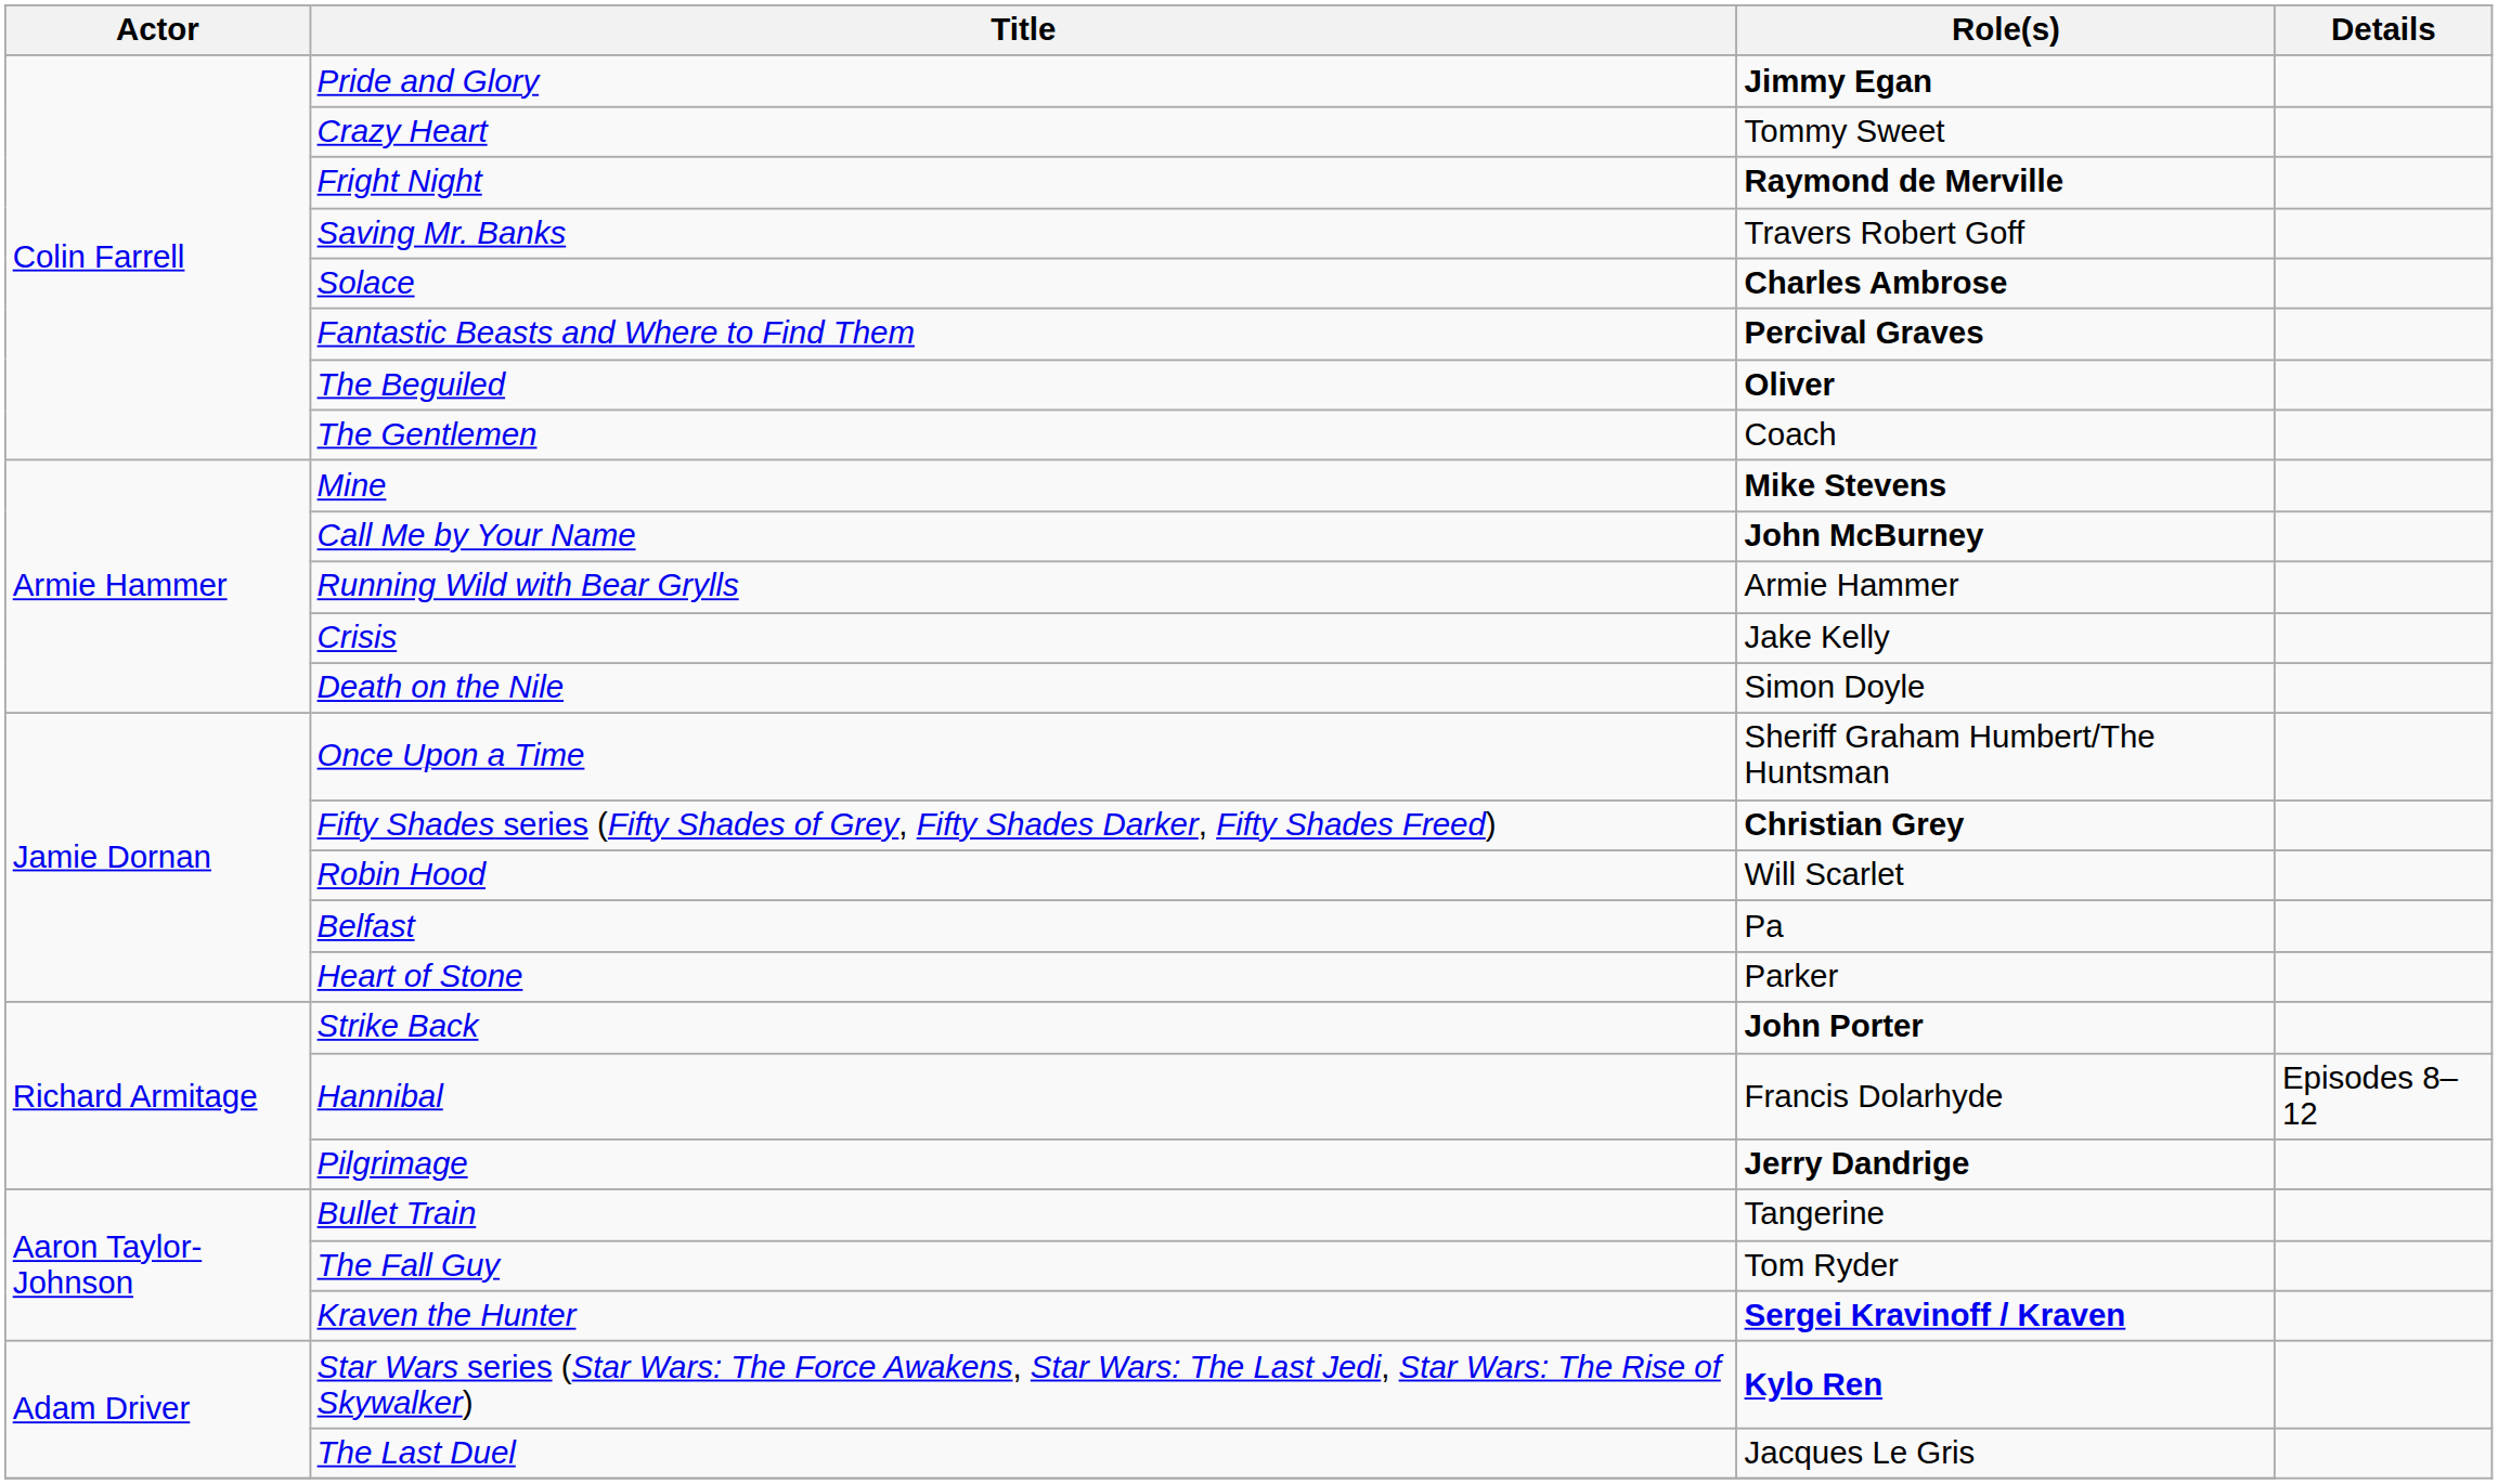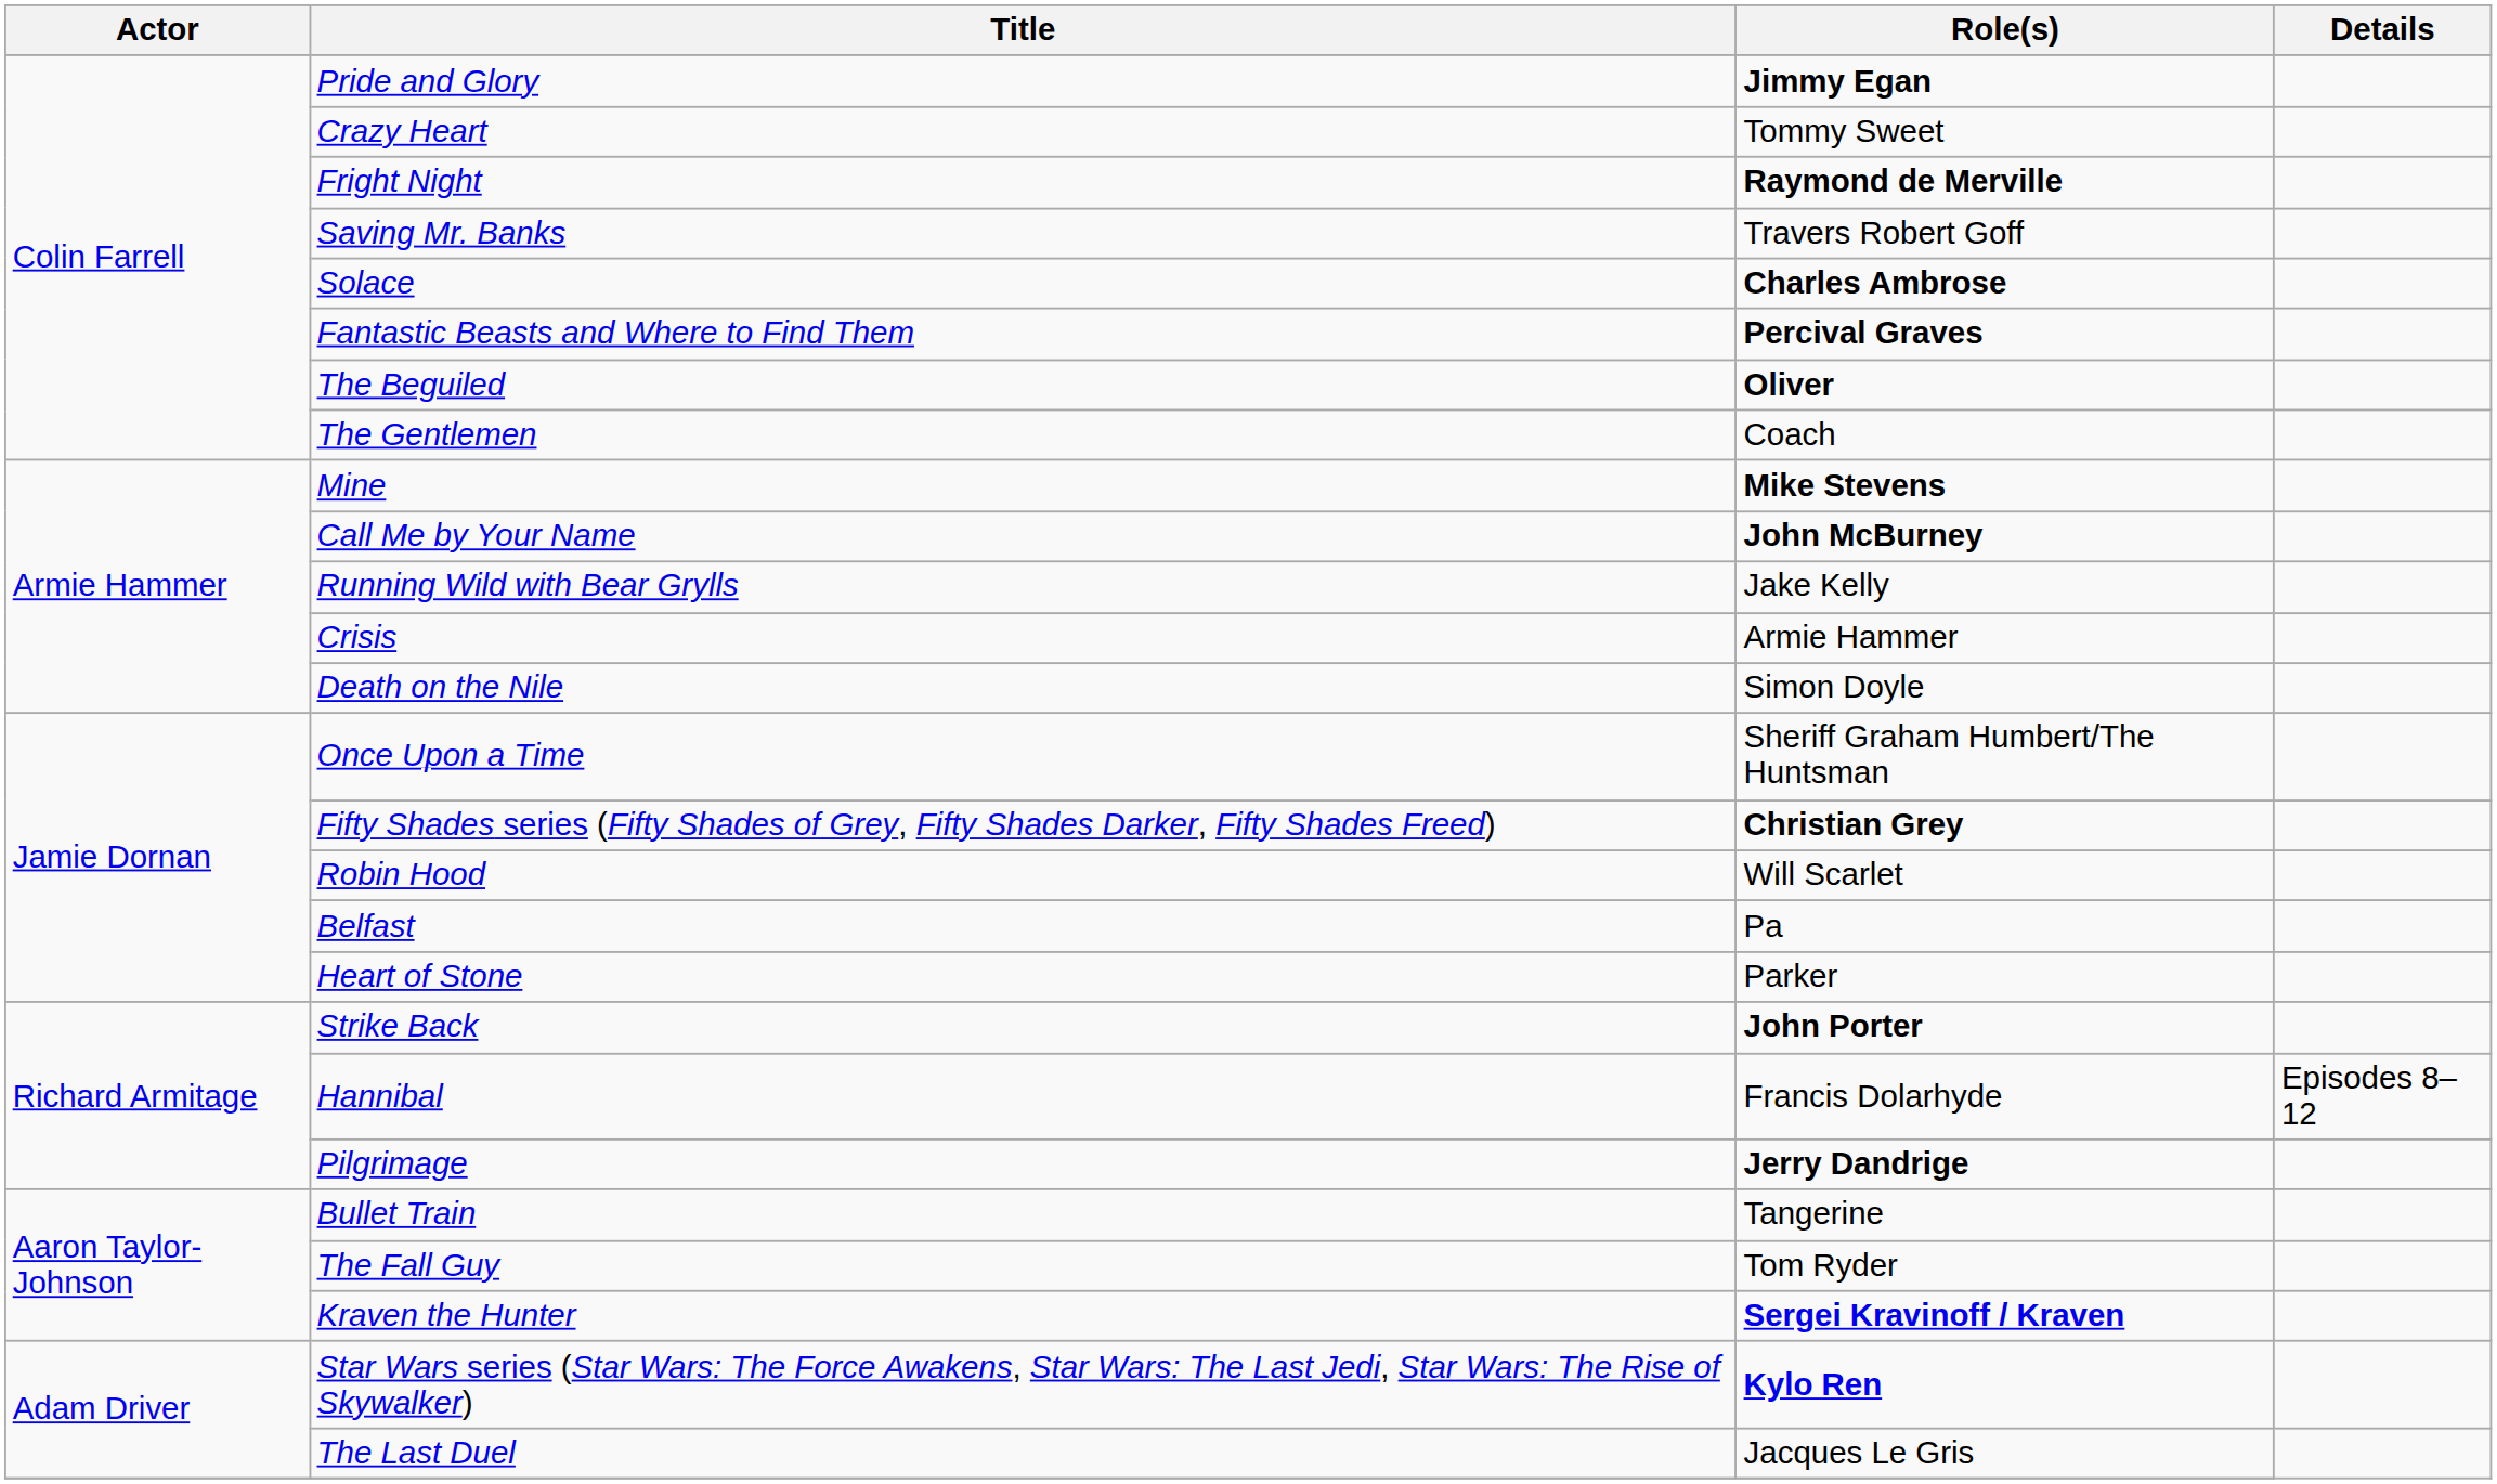 <table class="wikitable">
 <tr>
 <th>Actor</th>
 <th>Title</th>
 <th>Role(s)</th>
 <th>Details</th>
 </tr>
 <tr>
 <td rowspan="8"><a href='#'>Colin Farrell</a></td>
 <td><em><a href='#'>Pride and Glory</a></em></td>
 <td><strong>Jimmy Egan</strong></td>
 <td></td>
 </tr>
 <tr>
 <td><em><a href='#'>Crazy Heart</a></em></td>
 <td>Tommy Sweet</td>
 <td></td>
 </tr>
 <tr>
 <td><em><a href='#'>Fright Night</a></em></td>
 <td><strong>Raymond de Merville</strong></td>
 <td></td>
 </tr>
 <tr>
 <td><em><a href='#'>Saving Mr. Banks</a></em></td>
 <td>Travers Robert Goff</td>
 <td></td>
 </tr>
 <tr>
 <td><em><a href='#'>Solace</a></em> </td>
 <td><strong>Charles Ambrose</strong></td>
 <td></td>
 </tr>
 <tr>
 <td><em><a href='#'>Fantastic Beasts and Where to Find Them</a></em></td>
 <td><strong>Percival Graves</strong></td>
 <td></td>
 </tr>
 <tr>
 <td><em><a href='#'>The Beguiled</a></em></td>
 <td><strong>Oliver</strong></td>
 <td></td>
 </tr>
 <tr>
 <td><em><a href='#'>The Gentlemen</a></em></td>
 <td>Coach</td>
 <td></td>
 </tr>
 <tr>
 <td rowspan="5"><a href='#'>Armie Hammer</a></td>
 <td><em><a href='#'>Mine</a></em></td>
 <td><strong>Mike Stevens</strong></td>
 <td></td>
 </tr>
 <tr>
 <td><em><a href='#'>Call Me by Your Name</a></em></td>
 <td><strong>John McBurney</strong></td>
 <td></td>
 </tr>
 <tr>
 <td><em><a href='#'>Running Wild with Bear Grylls</a></em></td>
-<td>Armie Hammer</td>
+<td>Jake Kelly</td>
 <td></td>
 </tr>
 <tr>
 <td><em><a href='#'>Crisis</a></em></td>
-<td>Jake Kelly</td>
+<td>Armie Hammer</td>
 <td></td>
 </tr>
 <tr>
 <td><em><a href='#'>Death on the Nile</a></em></td>
 <td>Simon Doyle</td>
 <td></td>
 </tr>
 <tr>
 <td rowspan="5"><a href='#'>Jamie Dornan</a></td>
 <td><em><a href='#'>Once Upon a Time</a></em></td>
 <td>Sheriff Graham Humbert/The Huntsman</td>
 </tr>
 <tr>
 <td><a href='#'><em>Fifty Shades</em> series</a> (<em><a href='#'>Fifty Shades of Grey</a></em>, <em><a href='#'>Fifty Shades Darker</a></em>, <em><a href='#'>Fifty Shades Freed</a></em>)</td>
 <td><strong>Christian Grey</strong></td>
 <td></td>
 </tr>
 <tr>
 <td><em><a href='#'>Robin Hood</a></em></td>
 <td>Will Scarlet</td>
 <td></td>
 </tr>
 <tr>
 <td><em><a href='#'>Belfast</a></em></td>
 <td>Pa</td>
 <td></td>
 </tr>
 <tr>
 <td><em><a href='#'>Heart of Stone</a></em></td>
 <td>Parker</td>
 <td></td>
 </tr>
 <tr>
 <td rowspan="3"><a href='#'>Richard Armitage</a></td>
 <td><em><a href='#'>Strike Back</a></em></td>
 <td><strong>John Porter</strong></td>
 <td></td>
 </tr>
 <tr>
 <td><em><a href='#'>Hannibal</a></em></td>
 <td>Francis Dolarhyde</td>
 <td>Episodes 8–12</td>
 </tr>
 <tr>
 <td><em><a href='#'>Pilgrimage</a></em></td>
 <td><strong>Jerry Dandrige</strong></td>
 <td></td>
 </tr>
 <tr>
 <td rowspan="3"><a href='#'>Aaron Taylor-Johnson</a></td>
 <td><em><a href='#'>Bullet Train</a></em></td>
 <td>Tangerine</td>
 <td></td>
 </tr>
 <tr>
 <td><em><a href='#'>The Fall Guy</a></em></td>
 <td>Tom Ryder</td>
 <td></td>
 </tr>
 <tr>
 <td><em><a href='#'>Kraven the Hunter</a></em></td>
 <td><strong><a href='#'>Sergei Kravinoff / Kraven</a></strong></td>
 <td></td>
 </tr>
 <tr>
 <td rowspan="2"><a href='#'>Adam Driver</a></td>
 <td><a href='#'><em>Star Wars</em> series</a> (<em><a href='#'>Star Wars: The Force Awakens</a></em>, <em><a href='#'>Star Wars: The Last Jedi</a></em>, <em><a href='#'>Star Wars: The Rise of Skywalker</a></em>)</td>
 <td><strong><a href='#'>Kylo Ren</a></strong></td>
 <td></td>
 </tr>
 <tr>
 <td><em><a href='#'>The Last Duel</a></em></td>
 <td>Jacques Le Gris</td>
 </tr>
 <tr>
 </tr>
 </table>
